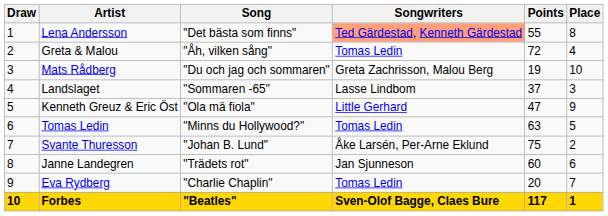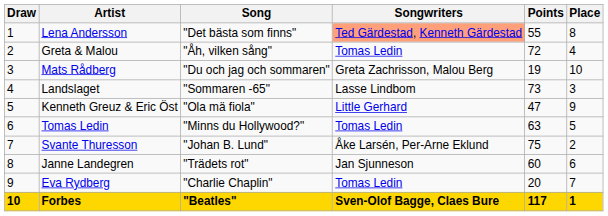 <table class="sortable wikitable">
 <tr>
 <th>Draw</th>
 <th>Artist</th>
 <th>Song</th>
 <th>Songwriters</th>
 <th>Points</th>
 <th>Place</th>
 </tr>
 <tr --->
 <td>1</td>
 <td><a href='#'>Lena Andersson</a></td>
 <td>"Det bästa som finns"</td>
 <td style="background: lightsalmon;"><a href='#'>Ted Gärdestad</a>, <a href='#'>Kenneth Gärdestad</a></td>
 <td>55</td>
 <td>8</td>
 </tr>
 <tr --->
 <td>2</td>
 <td>Greta & Malou</td>
 <td>"Åh, vilken sång"</td>
 <td><a href='#'>Tomas Ledin</a></td>
 <td>72</td>
 <td>4</td>
 </tr>
 <tr --->
 <td>3</td>
 <td><a href='#'>Mats Rådberg</a></td>
 <td>"Du och jag och sommaren"</td>
 <td>Greta Zachrisson, Malou Berg</td>
 <td>19</td>
 <td>10</td>
 </tr>
 <tr --->
 <td>4</td>
 <td>Landslaget</td>
 <td>"Sommaren -65"</td>
 <td>Lasse Lindbom</td>
-<td>37</td>
+<td>73</td>
 <td>3</td>
 </tr>
 <tr --->
 <td>5</td>
 <td>Kenneth Greuz & Eric Öst</td>
 <td>"Ola mä fiola"</td>
 <td><a href='#'>Little Gerhard</a></td>
 <td>47</td>
 <td>9</td>
 </tr>
 <tr --->
 <td>6</td>
 <td><a href='#'>Tomas Ledin</a></td>
 <td>"Minns du Hollywood?"</td>
 <td><a href='#'>Tomas Ledin</a></td>
 <td>63</td>
 <td>5</td>
 </tr>
 <tr --->
 <td>7</td>
 <td><a href='#'>Svante Thuresson</a></td>
 <td>"Johan B. Lund"</td>
 <td>Åke Larsén, Per-Arne Eklund</td>
 <td>75</td>
 <td>2</td>
 </tr>
 <tr --->
 <td>8</td>
 <td>Janne Landegren</td>
 <td>"Trädets rot"</td>
 <td>Jan Sjunneson</td>
 <td>60</td>
 <td>6</td>
 </tr>
 <tr --->
 <td>9</td>
 <td><a href='#'>Eva Rydberg</a></td>
 <td>"Charlie Chaplin"</td>
 <td><a href='#'>Tomas Ledin</a></td>
 <td>20</td>
 <td>7</td>
 </tr>
 <tr style="font-weight:bold;background:gold;">
 <td>10</td>
 <td>Forbes</td>
 <td>"Beatles"</td>
 <td>Sven-Olof Bagge, Claes Bure</td>
 <td>117</td>
 <td>1</td>
 </tr>
 </table>
